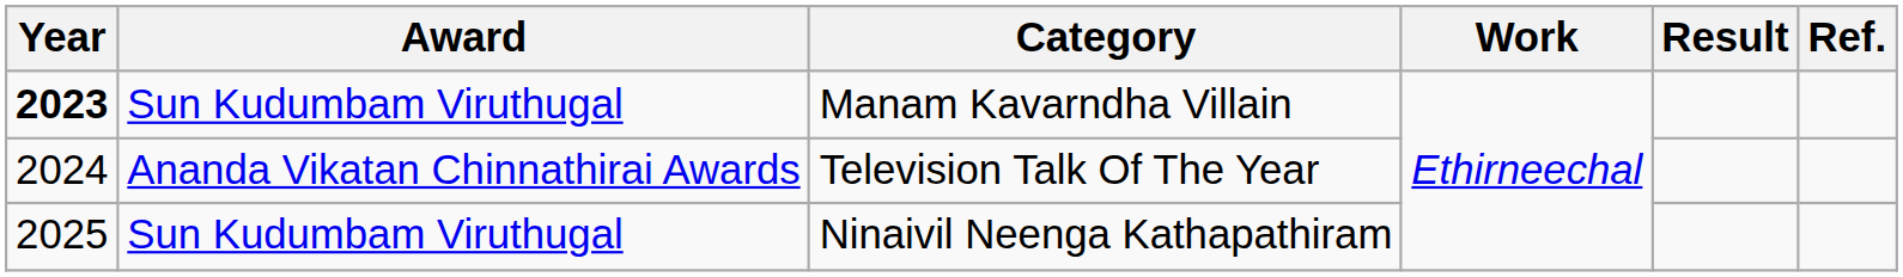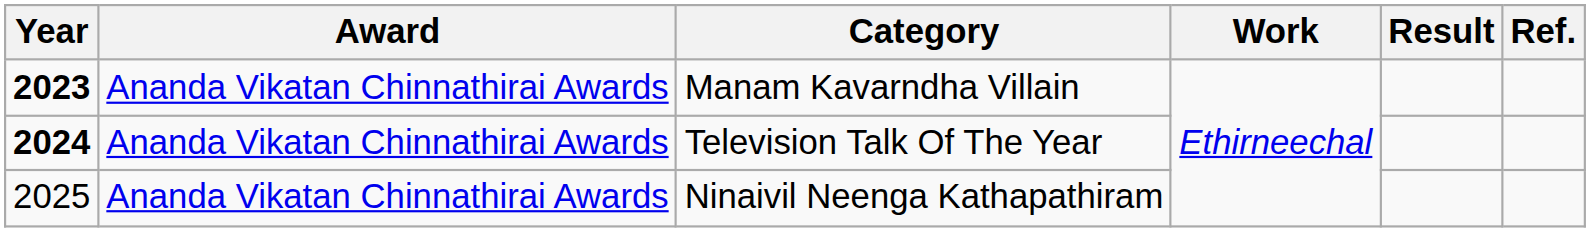 <table class="wikitable">
 <tr>
 <th>Year</th>
 <th>Award</th>
 <th>Category</th>
 <th>Work</th>
 <th>Result</th>
 <th>Ref.</th>
 </tr>
 <tr>
 <td><strong>2023</strong></td>
-<td><a href='#'>Sun Kudumbam Viruthugal</a></td>
+<td><a href='#'>Ananda Vikatan Chinnathirai Awards</a></td>
 <td>Manam Kavarndha Villain</td>
 <td rowspan="3"><em><a href='#'>Ethirneechal</a></em></td>
 <td></td>
 <td></td>
 </tr>
 <tr>
-<td>2024</td>
+<td><strong>2024</strong></td>
 <td><a href='#'>Ananda Vikatan Chinnathirai Awards</a></td>
 <td>Television Talk Of The Year</td>
 <td></td>
 <td></td>
 </tr>
 <tr>
 <td>2025</td>
-<td><a href='#'>Sun Kudumbam Viruthugal</a></td>
+<td><a href='#'>Ananda Vikatan Chinnathirai Awards</a></td>
 <td>Ninaivil Neenga Kathapathiram</td>
 <td></td>
 <td></td>
 </tr>
 </table>
